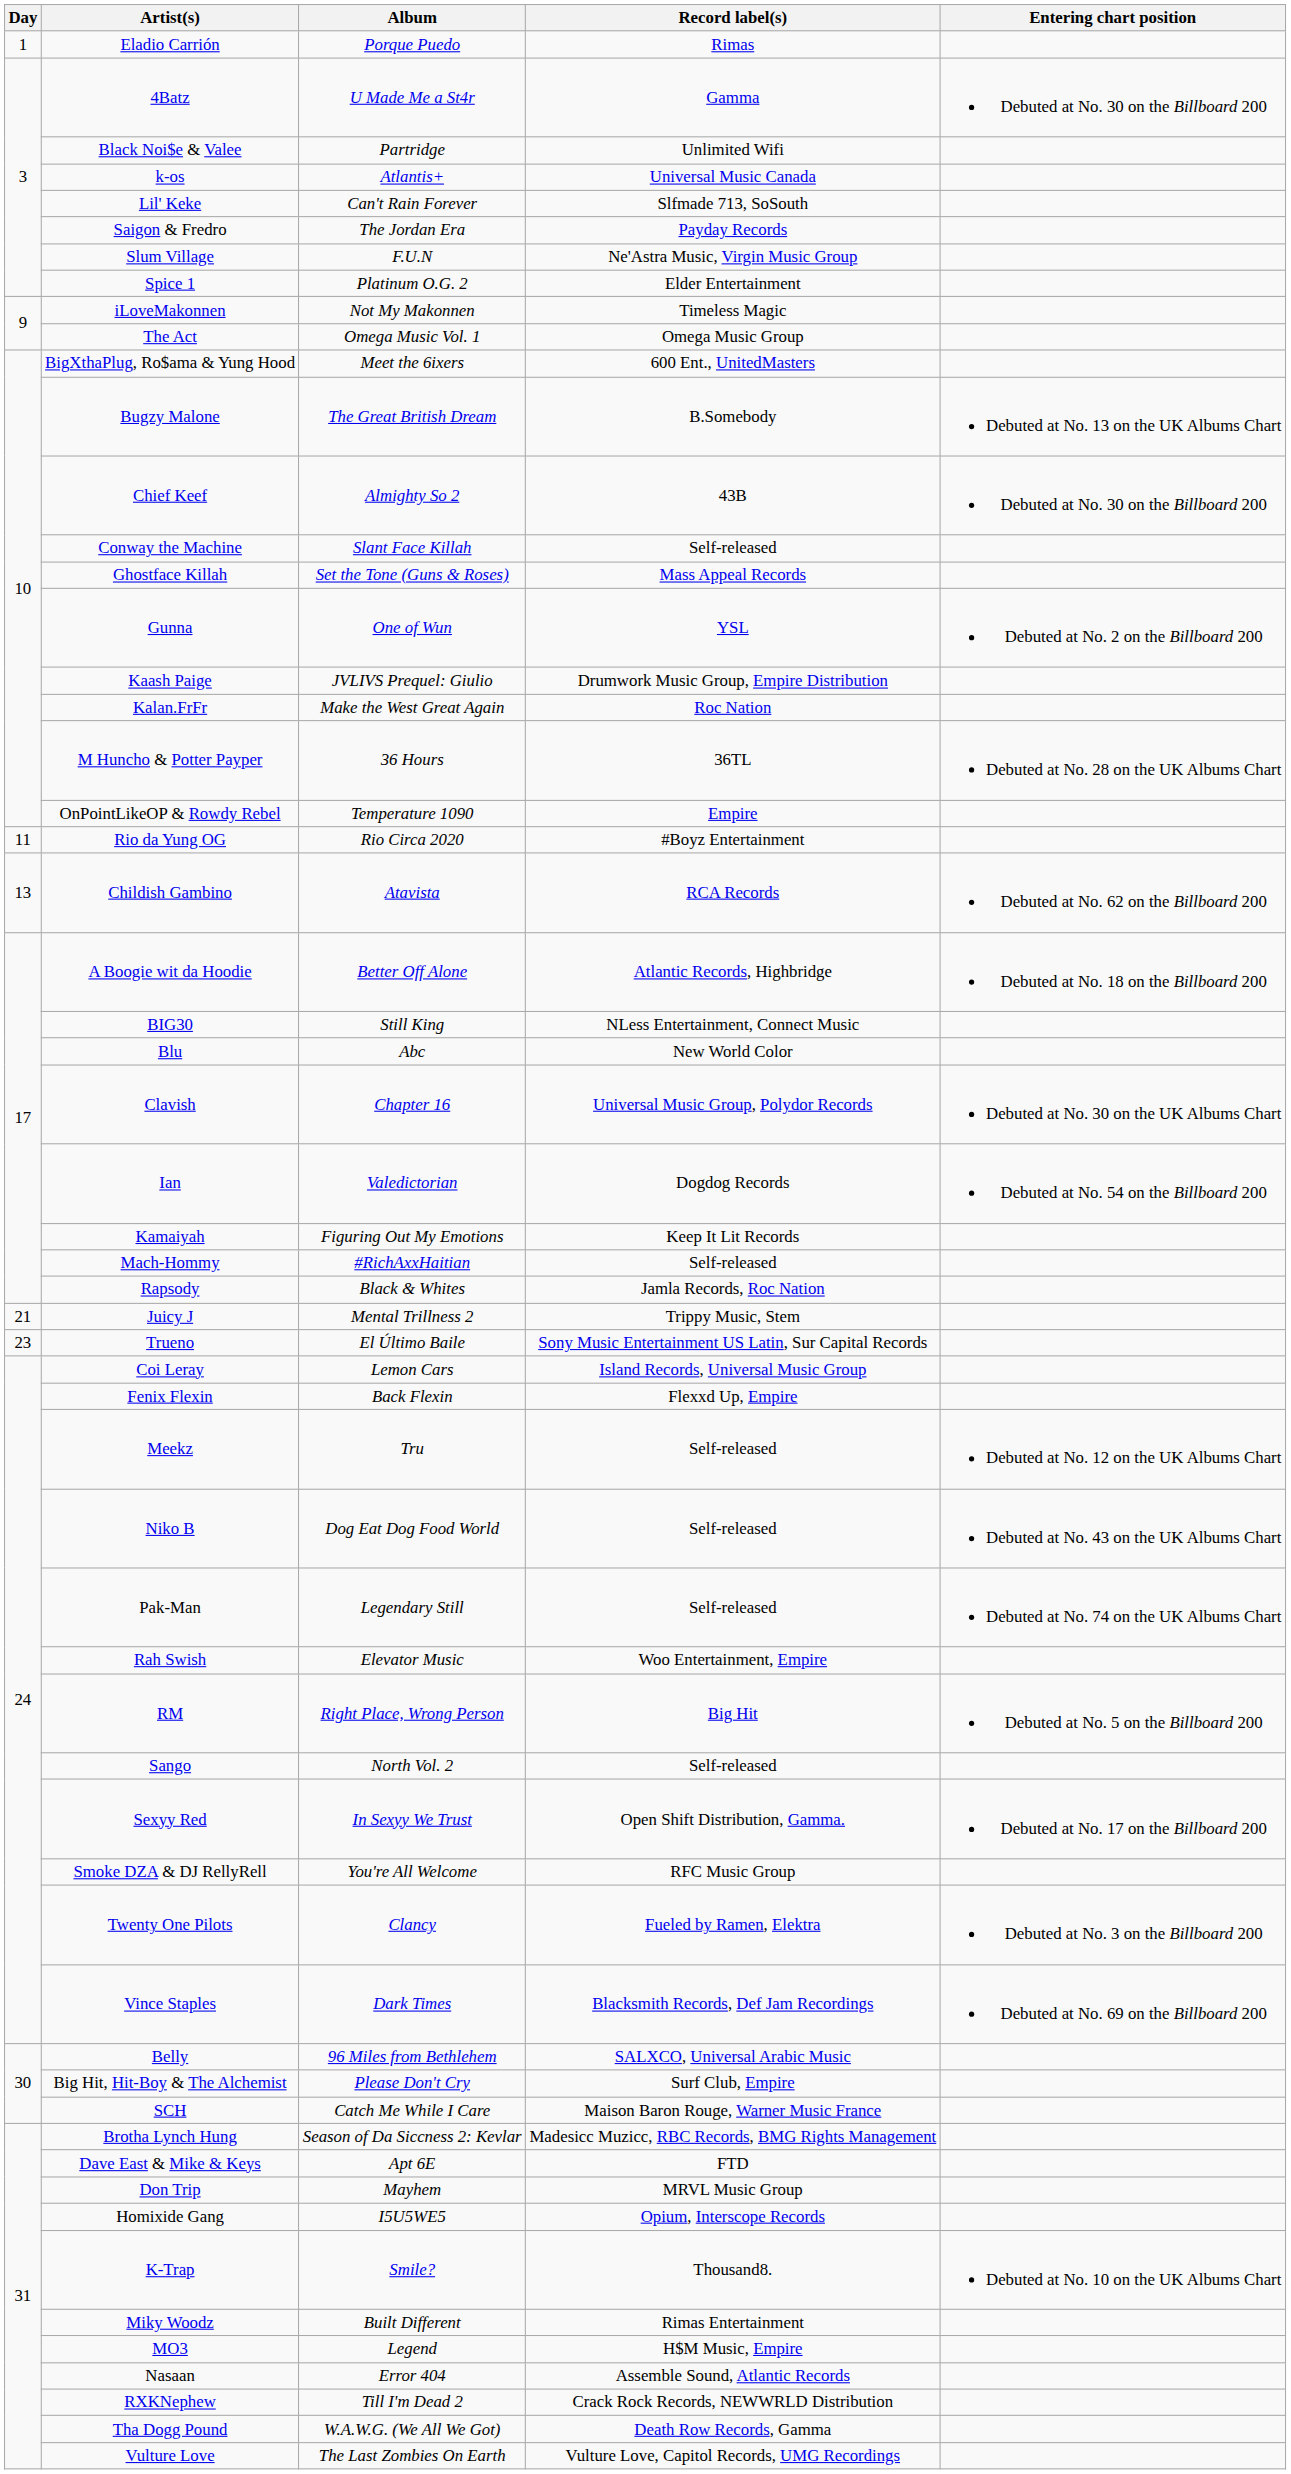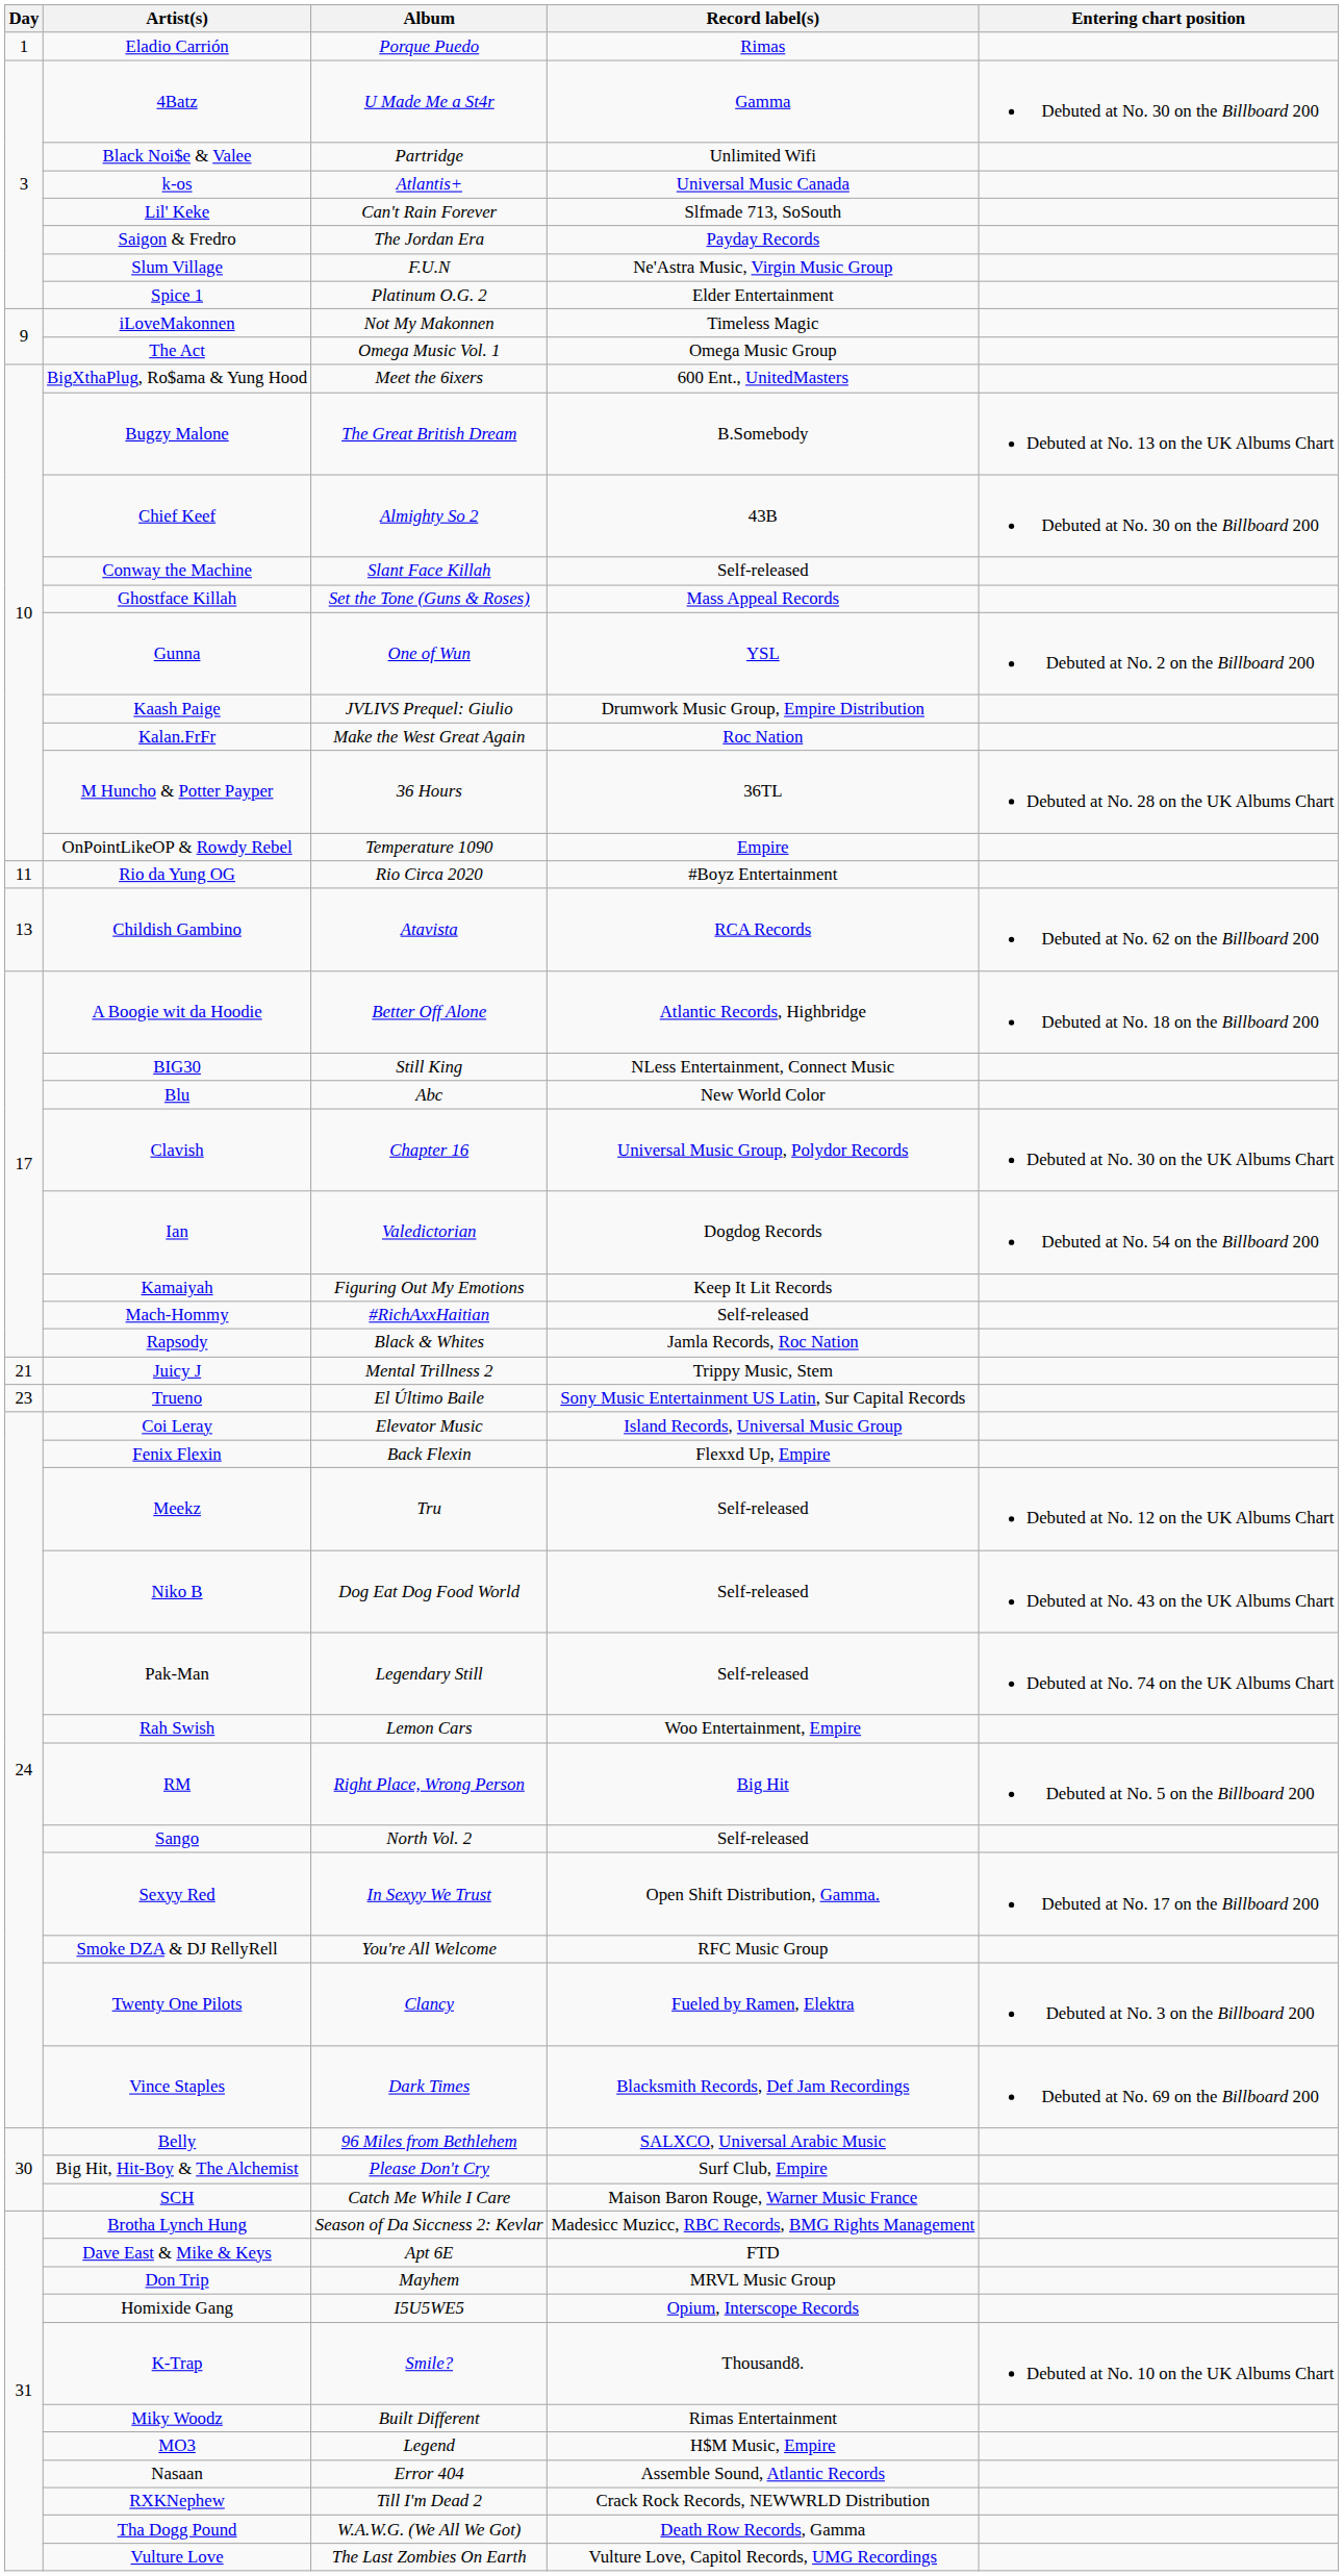 <table class="wikitable" style="text-align:center;">
 <tr>
 <th scope="col">Day</th>
 <th scope="col">Artist(s)</th>
 <th scope="col">Album</th>
 <th scope="col">Record label(s)</th>
 <th scope="col">Entering chart position</th>
 </tr>
 <tr>
 <td>1</td>
 <td><a href='#'>Eladio Carrión</a></td>
 <td><em><a href='#'>Porque Puedo</a></em></td>
 <td><a href='#'>Rimas</a></td>
 <td></td>
 </tr>
 <tr>
 <td rowspan="7">3</td>
 <td><a href='#'>4Batz</a></td>
 <td><em><a href='#'>U Made Me a St4r</a></em></td>
 <td><a href='#'>Gamma</a></td>
 <td><br><ul><li>Debuted at No. 30 on the <em>Billboard</em> 200</li></ul></td>
 </tr>
 <tr>
 <td><a href='#'>Black Noi$e</a> & <a href='#'>Valee</a></td>
 <td><em>Partridge</em></td>
 <td>Unlimited Wifi</td>
 <td></td>
 </tr>
 <tr>
 <td><a href='#'>k-os</a></td>
 <td><em><a href='#'>Atlantis+</a></em></td>
 <td><a href='#'>Universal Music Canada</a></td>
 <td></td>
 </tr>
 <tr>
 <td><a href='#'>Lil' Keke</a></td>
 <td><em>Can't Rain Forever</em></td>
 <td>Slfmade 713, SoSouth</td>
 <td></td>
 </tr>
 <tr>
 <td><a href='#'>Saigon</a> & Fredro</td>
 <td><em>The Jordan Era</em></td>
 <td><a href='#'>Payday Records</a></td>
 <td></td>
 </tr>
 <tr>
 <td><a href='#'>Slum Village</a></td>
 <td><em>F.U.N</em></td>
 <td>Ne'Astra Music, <a href='#'>Virgin Music Group</a></td>
 <td></td>
 </tr>
 <tr>
 <td><a href='#'>Spice 1</a></td>
 <td><em>Platinum O.G. 2</em></td>
 <td>Elder Entertainment</td>
 <td></td>
 </tr>
 <tr>
 <td rowspan="2">9</td>
 <td><a href='#'>iLoveMakonnen</a></td>
 <td><em>Not My Makonnen</em></td>
 <td>Timeless Magic</td>
 <td></td>
 </tr>
 <tr>
 <td><a href='#'>The Act</a></td>
 <td><em>Omega Music Vol. 1</em></td>
 <td>Omega Music Group</td>
 <td></td>
 </tr>
 <tr>
 <td rowspan="10">10</td>
 <td><a href='#'>BigXthaPlug</a>, Ro$ama & Yung Hood</td>
 <td><em>Meet the 6ixers</em></td>
 <td>600 Ent., <a href='#'>UnitedMasters</a></td>
 <td></td>
 </tr>
 <tr>
 <td><a href='#'>Bugzy Malone</a></td>
 <td><em><a href='#'>The Great British Dream</a></em></td>
 <td>B.Somebody</td>
 <td><br><ul><li>Debuted at No. 13 on the UK Albums Chart</li></ul></td>
 </tr>
 <tr>
 <td><a href='#'>Chief Keef</a></td>
 <td><em><a href='#'>Almighty So 2</a></em></td>
 <td>43B</td>
 <td><br><ul><li>Debuted at No. 30 on the <em>Billboard</em> 200</li></ul></td>
 </tr>
 <tr>
 <td><a href='#'>Conway the Machine</a></td>
 <td><em><a href='#'>Slant Face Killah</a></em></td>
 <td>Self-released</td>
 <td></td>
 </tr>
 <tr>
 <td><a href='#'>Ghostface Killah</a></td>
 <td><em><a href='#'>Set the Tone (Guns & Roses)</a></em></td>
 <td><a href='#'>Mass Appeal Records</a></td>
 <td></td>
 </tr>
 <tr>
 <td><a href='#'>Gunna</a></td>
 <td><em><a href='#'>One of Wun</a></em></td>
 <td><a href='#'>YSL</a></td>
 <td><br><ul><li>Debuted at No. 2 on the <em>Billboard</em> 200</li></ul></td>
 </tr>
 <tr>
 <td><a href='#'>Kaash Paige</a></td>
 <td><em>JVLIVS Prequel: Giulio</em></td>
 <td>Drumwork Music Group, <a href='#'>Empire Distribution</a></td>
 <td></td>
 </tr>
 <tr>
 <td><a href='#'>Kalan.FrFr</a></td>
 <td><em>Make the West Great Again</em></td>
 <td><a href='#'>Roc Nation</a></td>
 <td></td>
 </tr>
 <tr>
 <td><a href='#'>M Huncho</a> & <a href='#'>Potter Payper</a></td>
 <td><em>36 Hours</em></td>
 <td>36TL</td>
 <td><br><ul><li>Debuted at No. 28 on the UK Albums Chart</li></ul></td>
 </tr>
 <tr>
 <td>OnPointLikeOP & <a href='#'>Rowdy Rebel</a></td>
 <td><em>Temperature 1090</em></td>
 <td><a href='#'>Empire</a></td>
 <td></td>
 </tr>
 <tr>
 <td>11</td>
 <td><a href='#'>Rio da Yung OG</a></td>
 <td><em>Rio Circa 2020</em></td>
 <td>#Boyz Entertainment</td>
 <td></td>
 </tr>
 <tr>
 <td>13</td>
 <td><a href='#'>Childish Gambino</a></td>
 <td><em><a href='#'>Atavista</a></em></td>
 <td><a href='#'>RCA Records</a></td>
 <td><br><ul><li>Debuted at No. 62 on the <em>Billboard</em> 200</li></ul></td>
 </tr>
 <tr>
 <td rowspan="8">17</td>
 <td><a href='#'>A Boogie wit da Hoodie</a></td>
 <td><em><a href='#'>Better Off Alone</a></em></td>
 <td><a href='#'>Atlantic Records</a>, Highbridge</td>
 <td><br><ul><li>Debuted at No. 18 on the <em>Billboard</em> 200</li></ul></td>
 </tr>
 <tr>
 <td><a href='#'>BIG30</a></td>
 <td><em>Still King</em></td>
 <td>NLess Entertainment, Connect Music</td>
 <td></td>
 </tr>
 <tr>
 <td><a href='#'>Blu</a></td>
 <td><em>Abc</em></td>
 <td>New World Color</td>
 <td></td>
 </tr>
 <tr>
 <td><a href='#'>Clavish</a></td>
 <td><em><a href='#'>Chapter 16</a></em></td>
 <td><a href='#'>Universal Music Group</a>, <a href='#'>Polydor Records</a></td>
 <td><br><ul><li>Debuted at No. 30 on the UK Albums Chart</li></ul></td>
 </tr>
 <tr>
 <td><a href='#'>Ian</a></td>
 <td><em><a href='#'>Valedictorian</a></em></td>
 <td>Dogdog Records</td>
 <td><br><ul><li>Debuted at No. 54 on the <em>Billboard</em> 200</li></ul></td>
 </tr>
 <tr>
 <td><a href='#'>Kamaiyah</a></td>
 <td><em>Figuring Out My Emotions</em></td>
 <td>Keep It Lit Records</td>
 <td></td>
 </tr>
 <tr>
 <td><a href='#'>Mach-Hommy</a></td>
 <td><em><a href='#'>#RichAxxHaitian</a></em></td>
 <td>Self-released</td>
 <td></td>
 </tr>
 <tr>
 <td><a href='#'>Rapsody</a></td>
 <td><em>Black & Whites</em></td>
 <td>Jamla Records, <a href='#'>Roc Nation</a></td>
 <td></td>
 </tr>
 <tr>
 <td>21</td>
 <td><a href='#'>Juicy J</a></td>
 <td><em>Mental Trillness 2</em></td>
 <td>Trippy Music, Stem</td>
 <td></td>
 </tr>
 <tr>
 <td>23</td>
 <td><a href='#'>Trueno</a></td>
 <td><em>El Último Baile</em></td>
 <td><a href='#'>Sony Music Entertainment US Latin</a>, Sur Capital Records</td>
 <td></td>
 </tr>
 <tr>
 <td rowspan="12">24</td>
 <td><a href='#'>Coi Leray</a></td>
-<td><em>Lemon Cars</em></td>
+<td><em>Elevator Music</em></td>
 <td><a href='#'>Island Records</a>, <a href='#'>Universal Music Group</a></td>
 <td></td>
 </tr>
 <tr>
 <td><a href='#'>Fenix Flexin</a></td>
 <td><em>Back Flexin</em></td>
 <td>Flexxd Up, <a href='#'>Empire</a></td>
 <td></td>
 </tr>
 <tr>
 <td><a href='#'>Meekz</a></td>
 <td><em>Tru</em></td>
 <td>Self-released</td>
 <td><br><ul><li>Debuted at No. 12 on the UK Albums Chart</li></ul></td>
 </tr>
 <tr>
 <td><a href='#'>Niko B</a></td>
 <td><em>Dog Eat Dog Food World</em></td>
 <td>Self-released</td>
 <td><br><ul><li>Debuted at No. 43 on the UK Albums Chart</li></ul></td>
 </tr>
 <tr>
 <td>Pak-Man</td>
 <td><em>Legendary Still</em></td>
 <td>Self-released</td>
 <td><br><ul><li>Debuted at No. 74 on the UK Albums Chart</li></ul></td>
 </tr>
 <tr>
 <td><a href='#'>Rah Swish</a></td>
-<td><em>Elevator Music</em></td>
+<td><em>Lemon Cars</em></td>
 <td>Woo Entertainment, <a href='#'>Empire</a></td>
 <td></td>
 </tr>
 <tr>
 <td><a href='#'>RM</a></td>
 <td><em><a href='#'>Right Place, Wrong Person</a></em></td>
 <td><a href='#'>Big Hit</a></td>
 <td><br><ul><li>Debuted at No. 5 on the <em>Billboard</em> 200</li></ul></td>
 </tr>
 <tr>
 <td><a href='#'>Sango</a></td>
 <td><em>North Vol. 2</em></td>
 <td>Self-released</td>
 <td></td>
 </tr>
 <tr>
 <td><a href='#'>Sexyy Red</a></td>
 <td><em><a href='#'>In Sexyy We Trust</a></em></td>
 <td>Open Shift Distribution, <a href='#'>Gamma.</a></td>
 <td><br><ul><li>Debuted at No. 17 on the <em>Billboard</em> 200</li></ul></td>
 </tr>
 <tr>
 <td><a href='#'>Smoke DZA</a> & DJ RellyRell</td>
 <td><em>You're All Welcome</em></td>
 <td>RFC Music Group</td>
 <td></td>
 </tr>
 <tr>
 <td><a href='#'>Twenty One Pilots</a></td>
 <td><em><a href='#'>Clancy</a></em></td>
 <td><a href='#'>Fueled by Ramen</a>, <a href='#'>Elektra</a></td>
 <td><br><ul><li>Debuted at No. 3 on the <em>Billboard</em> 200</li></ul></td>
 </tr>
 <tr>
 <td><a href='#'>Vince Staples</a></td>
 <td><em><a href='#'>Dark Times</a></em></td>
 <td><a href='#'>Blacksmith Records</a>, <a href='#'>Def Jam Recordings</a></td>
 <td><br><ul><li>Debuted at No. 69 on the <em>Billboard</em> 200</li></ul></td>
 </tr>
 <tr>
 <td rowspan="3">30</td>
 <td><a href='#'>Belly</a></td>
 <td><em><a href='#'>96 Miles from Bethlehem</a></em></td>
 <td><a href='#'>SALXCO</a>, <a href='#'>Universal Arabic Music</a></td>
 <td></td>
 </tr>
 <tr>
 <td>Big Hit, <a href='#'>Hit-Boy</a> & <a href='#'>The Alchemist</a></td>
 <td><em><a href='#'>Please Don't Cry</a></em></td>
 <td>Surf Club, <a href='#'>Empire</a></td>
 <td></td>
 </tr>
 <tr>
 <td><a href='#'>SCH</a></td>
 <td><em>Catch Me While I Care</em></td>
 <td>Maison Baron Rouge, <a href='#'>Warner Music France</a></td>
 <td></td>
 </tr>
 <tr>
 <td rowspan="11">31</td>
 <td><a href='#'>Brotha Lynch Hung</a></td>
 <td><em>Season of Da Siccness 2: Kevlar</em></td>
 <td>Madesicc Muzicc, <a href='#'>RBC Records</a>, <a href='#'>BMG Rights Management</a></td>
 <td></td>
 </tr>
 <tr>
 <td><a href='#'>Dave East</a> & <a href='#'>Mike & Keys</a></td>
 <td><em>Apt 6E</em></td>
 <td>FTD</td>
 <td></td>
 </tr>
 <tr>
 <td><a href='#'>Don Trip</a></td>
 <td><em>Mayhem</em></td>
 <td>MRVL Music Group</td>
 <td></td>
 </tr>
 <tr>
 <td>Homixide Gang</td>
 <td><em>I5U5WE5</em></td>
 <td><a href='#'>Opium</a>, <a href='#'>Interscope Records</a></td>
 <td></td>
 </tr>
 <tr>
 <td><a href='#'>K-Trap</a></td>
 <td><em><a href='#'>Smile?</a></em></td>
 <td>Thousand8.</td>
 <td><br><ul><li>Debuted at No. 10 on the UK Albums Chart</li></ul></td>
 </tr>
 <tr>
 <td><a href='#'>Miky Woodz</a></td>
 <td><em>Built Different</em></td>
 <td>Rimas Entertainment</td>
 <td></td>
 </tr>
 <tr>
 <td><a href='#'>MO3</a></td>
 <td><em>Legend</em></td>
 <td>H$M Music, <a href='#'>Empire</a></td>
 <td></td>
 </tr>
 <tr>
 <td>Nasaan</td>
 <td><em>Error 404</em></td>
 <td>Assemble Sound, <a href='#'>Atlantic Records</a></td>
 <td></td>
 </tr>
 <tr>
 <td><a href='#'>RXKNephew</a></td>
 <td><em>Till I'm Dead 2</em></td>
 <td>Crack Rock Records, NEWWRLD Distribution</td>
 <td></td>
 </tr>
 <tr>
 <td><a href='#'>Tha Dogg Pound</a></td>
 <td><em>W.A.W.G. (We All We Got)</em></td>
 <td><a href='#'>Death Row Records</a>, Gamma</td>
 <td></td>
 </tr>
 <tr>
 <td><a href='#'>Vulture Love</a></td>
 <td><em>The Last Zombies On Earth</em></td>
 <td>Vulture Love, Capitol Records, <a href='#'>UMG Recordings</a></td>
 <td></td>
 </tr>
 </table>
